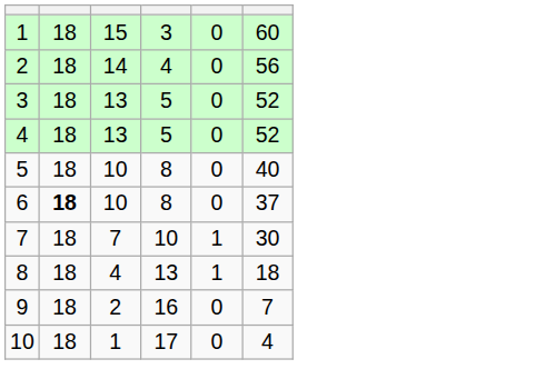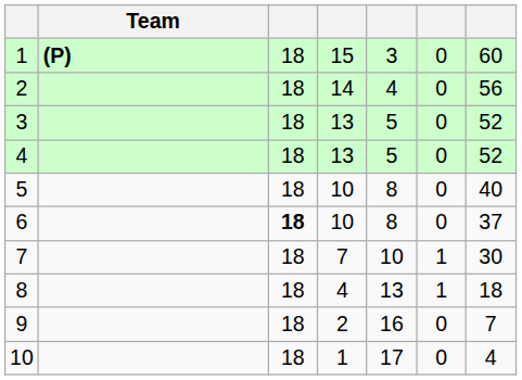 <table class="wikitable" style="text-align:center; margin-bottom:0">
 <tr>
 <th style="width:10px"></th>
+<th style="width:45%;">Team</th>
 <th style="width:30px;"></th>
 <th style="width:30px;"></th>
 <th style="width:30px;"></th>
 <th style="width:30px;"></th>
 <th style="width:30px;"></th>
 </tr>
 <tr style="background:#ccffcc;">
 <td>1</td>
+<td style="text-align:left;"> <strong>(P)</strong></td>
 <td>18</td>
 <td>15</td>
 <td>3</td>
 <td>0</td>
 <td>60</td>
 </tr>
 <tr style="background:#ccffcc;">
 <td>2</td>
+<td style="text-align:left;"></td>
 <td>18</td>
 <td>14</td>
 <td>4</td>
 <td>0</td>
 <td>56</td>
 </tr>
 <tr style="background:#ccffcc;">
 <td>3</td>
+<td style="text-align:left;"></td>
 <td>18</td>
 <td>13</td>
 <td>5</td>
 <td>0</td>
 <td>52</td>
 </tr>
 <tr style="background:#ccffcc;">
 <td>4</td>
+<td style="text-align:left;"></td>
 <td>18</td>
 <td>13</td>
 <td>5</td>
 <td>0</td>
 <td>52</td>
 </tr>
 <tr>
 <td>5</td>
+<td style="text-align:left;"></td>
 <td>18</td>
 <td>10</td>
 <td>8</td>
 <td>0</td>
 <td>40</td>
 </tr>
 <tr>
 <td>6</td>
+<td style="text-align:left;"></td>
 <td><strong>18</strong></td>
 <td>10</td>
 <td>8</td>
 <td>0</td>
 <td>37</td>
 </tr>
 <tr>
 <td>7</td>
+<td style="text-align:left;"></td>
 <td>18</td>
 <td>7</td>
 <td>10</td>
 <td>1</td>
 <td>30</td>
 </tr>
 <tr>
 <td>8</td>
+<td style="text-align:left;"></td>
 <td>18</td>
 <td>4</td>
 <td>13</td>
 <td>1</td>
 <td>18</td>
 </tr>
 <tr>
 <td>9</td>
+<td style="text-align:left;"></td>
 <td>18</td>
 <td>2</td>
 <td>16</td>
 <td>0</td>
 <td>7</td>
 </tr>
 <tr>
 <td>10</td>
+<td style="text-align:left;"></td>
 <td>18</td>
 <td>1</td>
 <td>17</td>
 <td>0</td>
 <td>4</td>
 </tr>
 </table>
